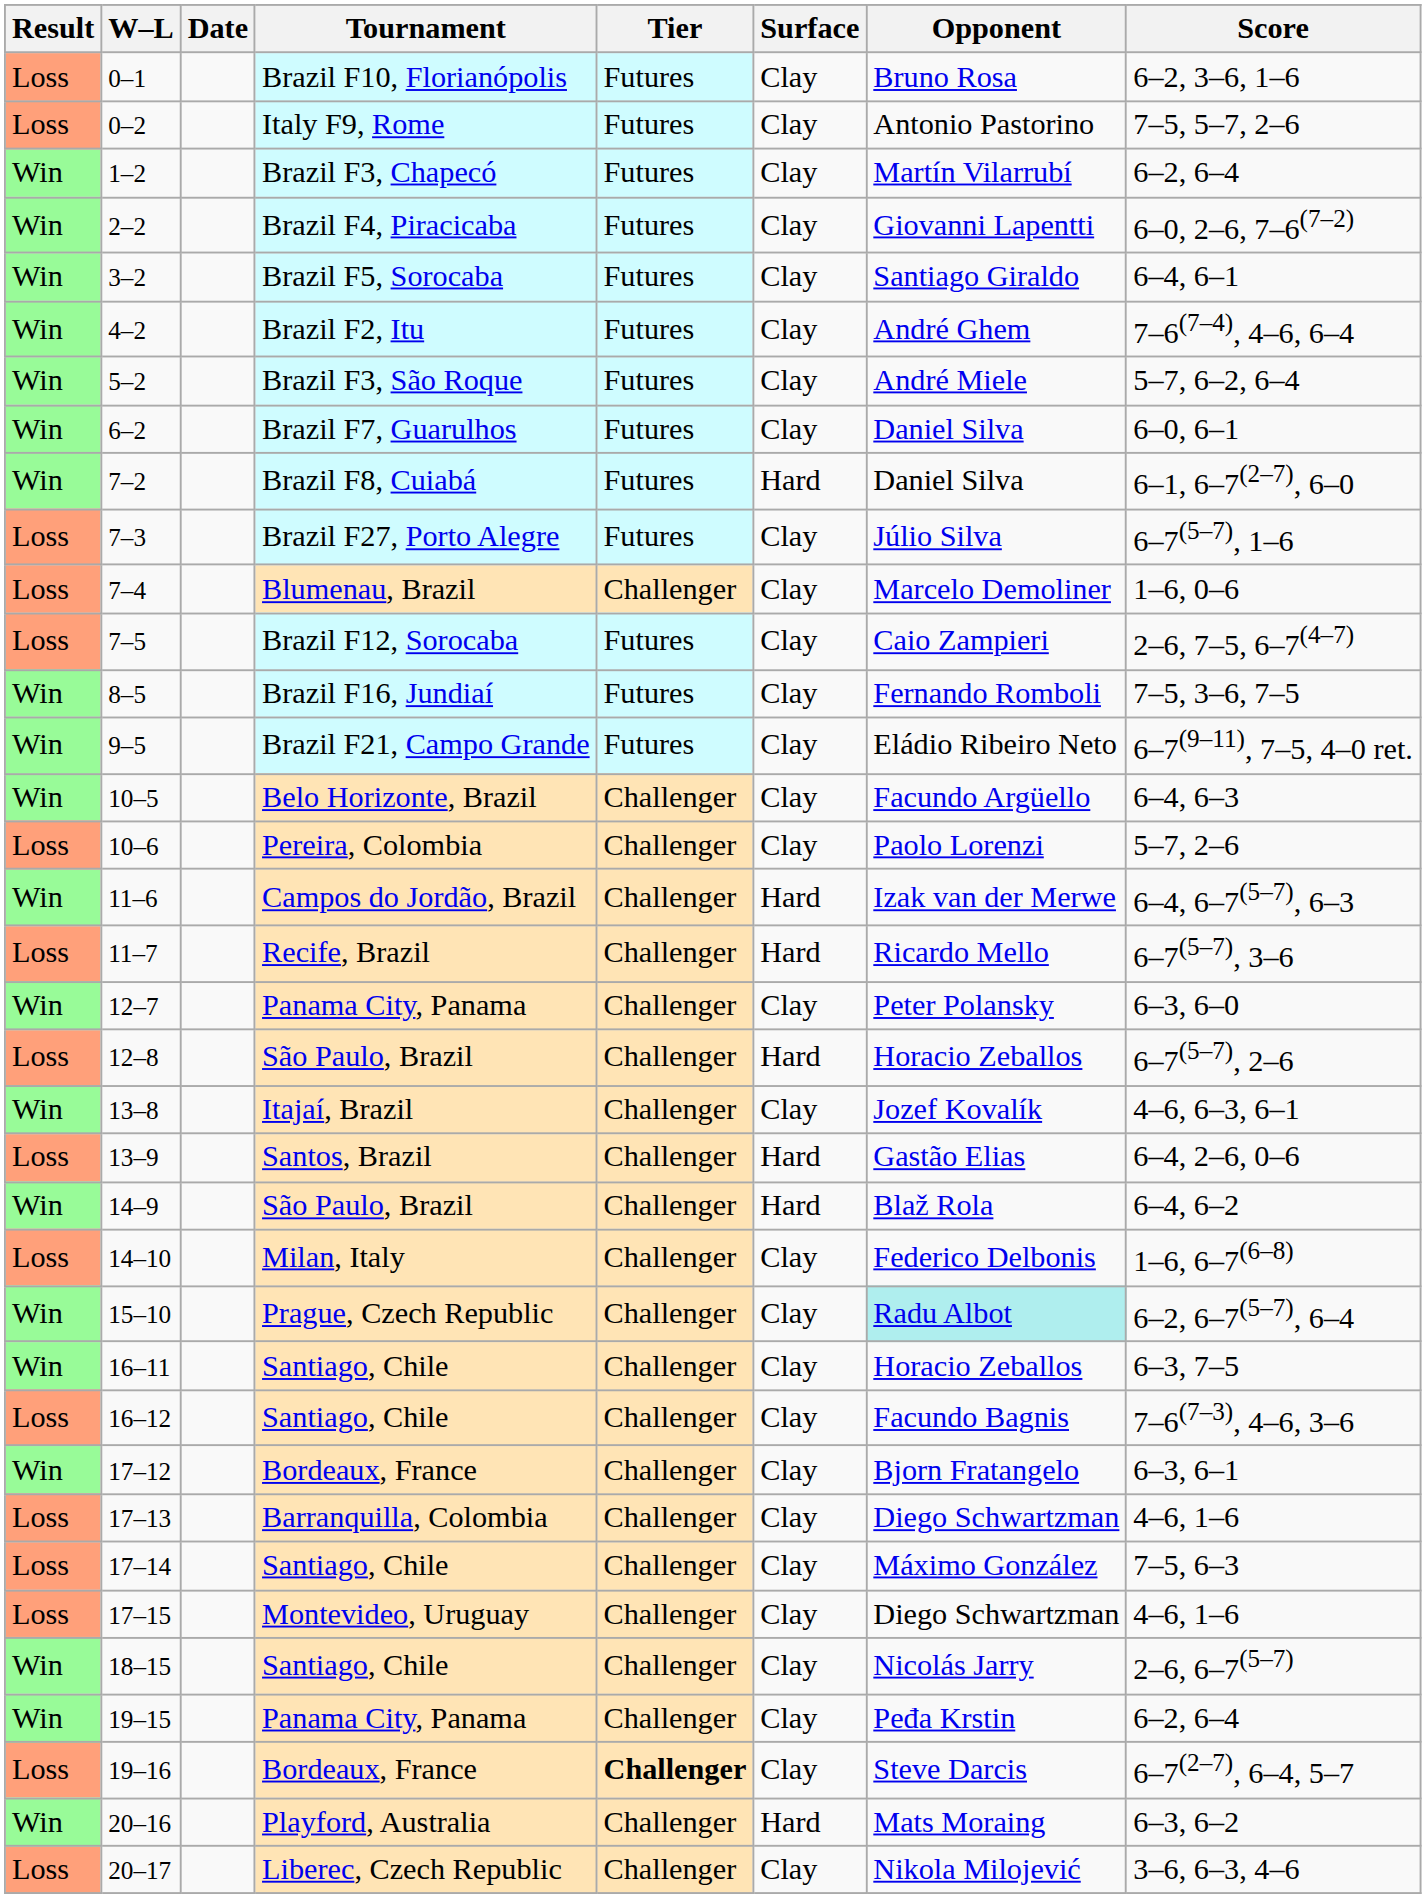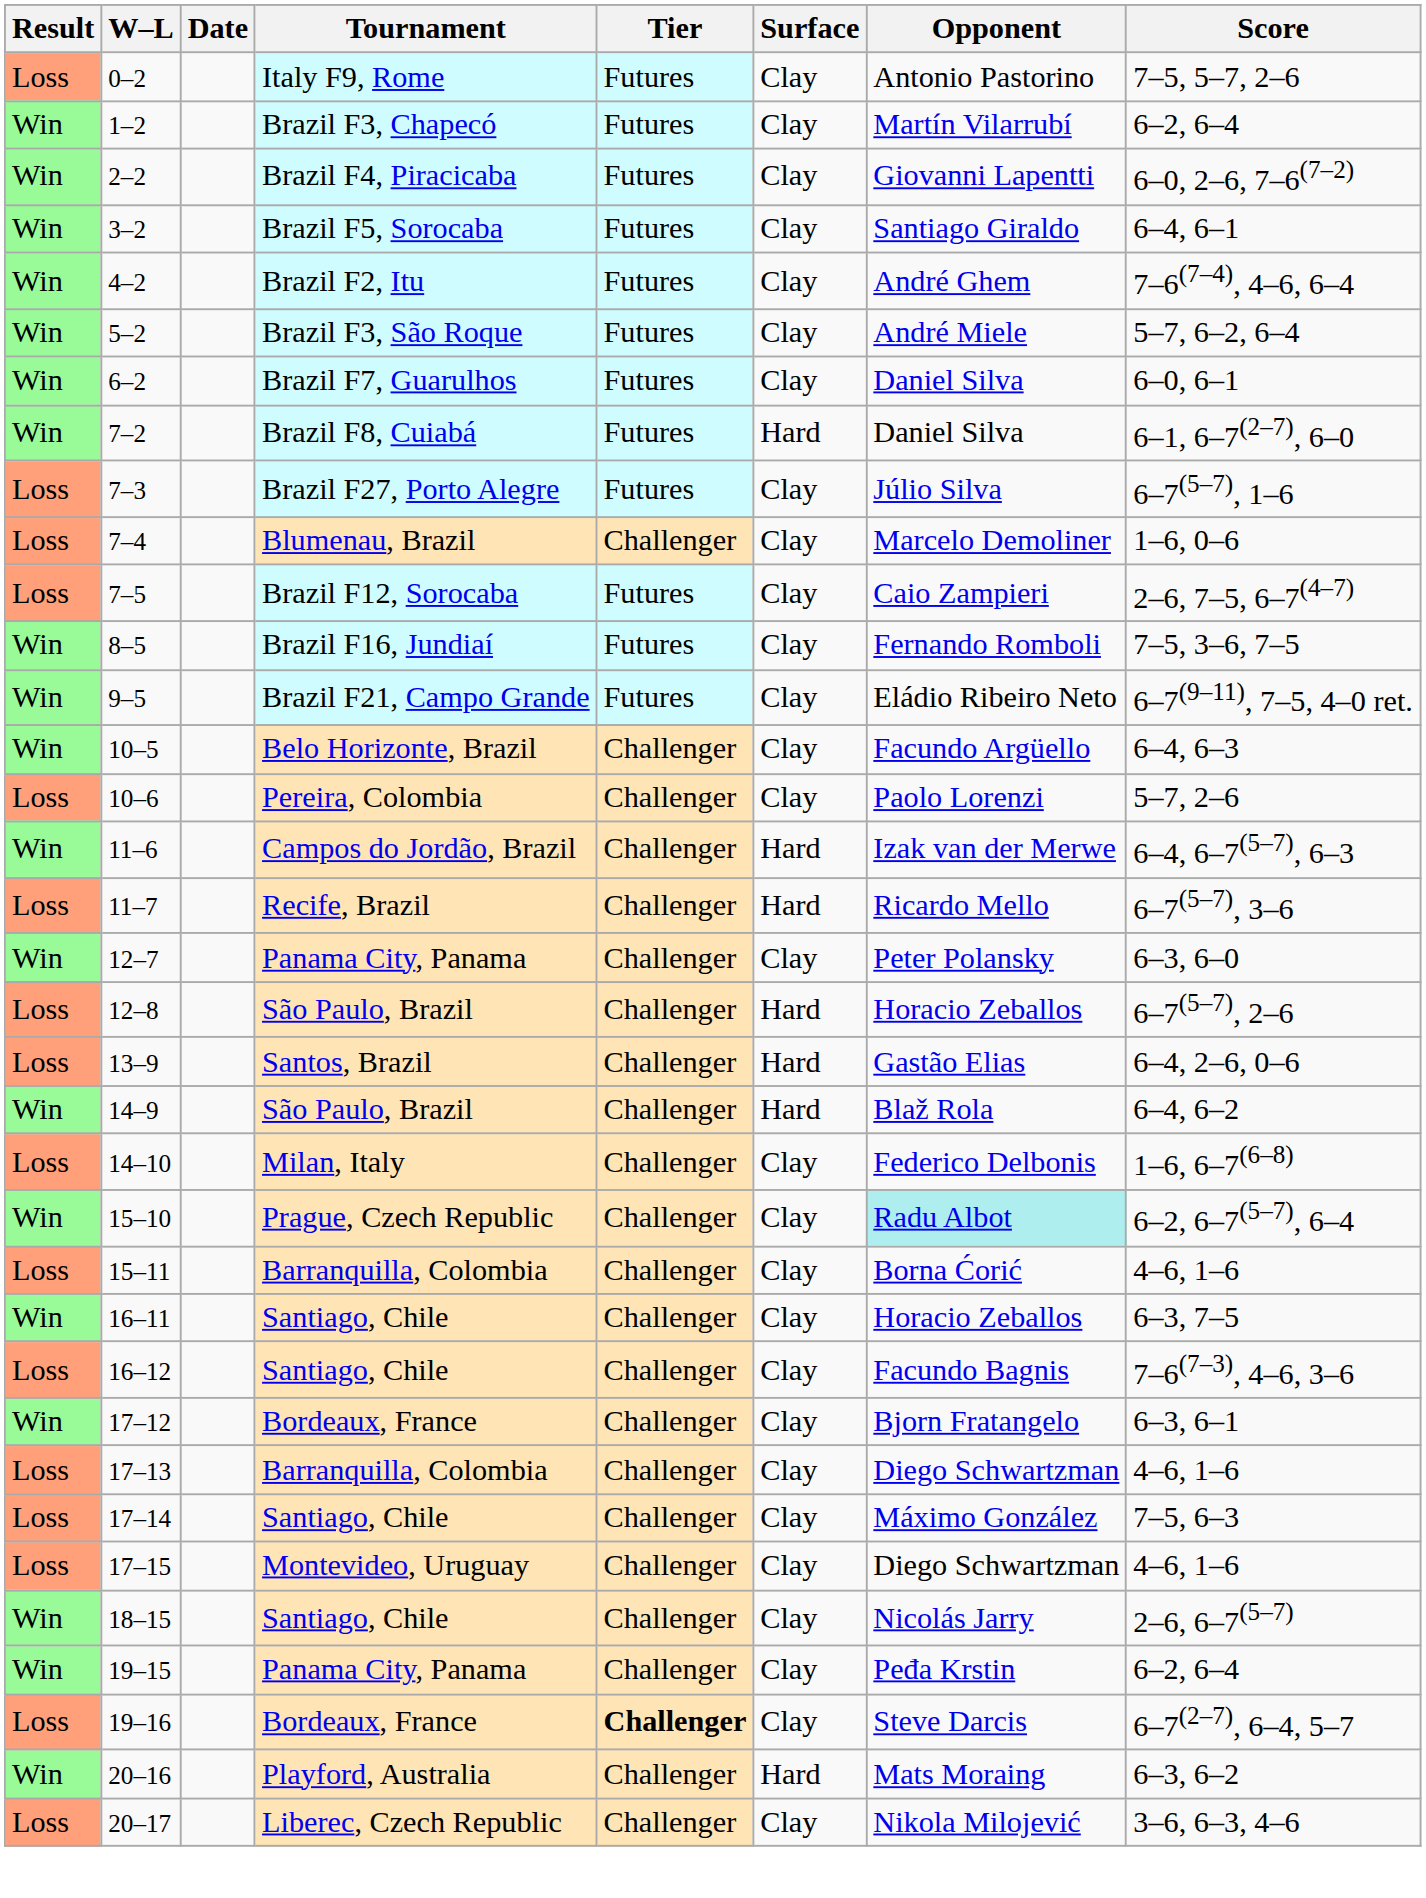 <table class="sortable wikitable">
 <tr>
 <th>Result</th>
 <th class="unsortable">W–L</th>
 <th>Date</th>
 <th>Tournament</th>
 <th>Tier</th>
 <th>Surface</th>
 <th>Opponent</th>
 <th class="unsortable">Score</th>
-</tr>
-<tr>
-<td bgcolor=FFA07A>Loss</td>
-<td><small>0–1</small></td>
-<td></td>
-<td style="background:#cffcff;">Brazil F10, <a href='#'>Florianópolis</a></td>
-<td style="background:#cffcff;">Futures</td>
-<td>Clay</td>
-<td> <a href='#'>Bruno Rosa</a></td>
-<td>6–2, 3–6, 1–6</td>
 </tr>
 <tr>
 <td bgcolor=FFA07A>Loss</td>
 <td><small>0–2</small></td>
 <td></td>
 <td style="background:#cffcff;">Italy F9, <a href='#'>Rome</a></td>
 <td style="background:#cffcff;">Futures</td>
 <td>Clay</td>
 <td> Antonio Pastorino</td>
 <td>7–5, 5–7, 2–6</td>
 </tr>
 <tr>
 <td bgcolor=98FB98>Win</td>
 <td><small>1–2</small></td>
 <td></td>
 <td style="background:#cffcff;">Brazil F3, <a href='#'>Chapecó</a></td>
 <td style="background:#cffcff;">Futures</td>
 <td>Clay</td>
 <td> <a href='#'>Martín Vilarrubí</a></td>
 <td>6–2, 6–4</td>
 </tr>
 <tr>
 <td bgcolor=98FB98>Win</td>
 <td><small>2–2</small></td>
 <td></td>
 <td style="background:#cffcff;">Brazil F4, <a href='#'>Piracicaba</a></td>
 <td style="background:#cffcff;">Futures</td>
 <td>Clay</td>
 <td> <a href='#'>Giovanni Lapentti</a></td>
 <td>6–0, 2–6, 7–6<sup>(7–2)</sup></td>
 </tr>
 <tr>
 <td bgcolor=98FB98>Win</td>
 <td><small>3–2</small></td>
 <td></td>
 <td style="background:#cffcff;">Brazil F5, <a href='#'>Sorocaba</a></td>
 <td style="background:#cffcff;">Futures</td>
 <td>Clay</td>
 <td> <a href='#'>Santiago Giraldo</a></td>
 <td>6–4, 6–1</td>
 </tr>
 <tr>
 <td bgcolor=98FB98>Win</td>
 <td><small>4–2</small></td>
 <td></td>
 <td style="background:#cffcff;">Brazil F2, <a href='#'>Itu</a></td>
 <td style="background:#cffcff;">Futures</td>
 <td>Clay</td>
 <td> <a href='#'>André Ghem</a></td>
 <td>7–6<sup>(7–4)</sup>, 4–6, 6–4</td>
 </tr>
 <tr>
 <td bgcolor=98FB98>Win</td>
 <td><small>5–2</small></td>
 <td></td>
 <td style="background:#cffcff;">Brazil F3, <a href='#'>São Roque</a></td>
 <td style="background:#cffcff;">Futures</td>
 <td>Clay</td>
 <td> <a href='#'>André Miele</a></td>
 <td>5–7, 6–2, 6–4</td>
 </tr>
 <tr>
 <td bgcolor=98FB98>Win</td>
 <td><small>6–2</small></td>
 <td></td>
 <td style="background:#cffcff;">Brazil F7, <a href='#'>Guarulhos</a></td>
 <td style="background:#cffcff;">Futures</td>
 <td>Clay</td>
 <td> <a href='#'>Daniel Silva</a></td>
 <td>6–0, 6–1</td>
 </tr>
 <tr>
 <td bgcolor=98FB98>Win</td>
 <td><small>7–2</small></td>
 <td></td>
 <td style="background:#cffcff;">Brazil F8, <a href='#'>Cuiabá</a></td>
 <td style="background:#cffcff;">Futures</td>
 <td>Hard</td>
 <td> Daniel Silva</td>
 <td>6–1, 6–7<sup>(2–7)</sup>, 6–0</td>
 </tr>
 <tr>
 <td bgcolor=FFA07A>Loss</td>
 <td><small>7–3</small></td>
 <td></td>
 <td style="background:#cffcff;">Brazil F27, <a href='#'>Porto Alegre</a></td>
 <td style="background:#cffcff;">Futures</td>
 <td>Clay</td>
 <td> <a href='#'>Júlio Silva</a></td>
 <td>6–7<sup>(5–7)</sup>, 1–6</td>
 </tr>
 <tr>
 <td bgcolor=FFA07A>Loss</td>
 <td><small>7–4</small></td>
 <td><a href='#'></a></td>
 <td style="background:moccasin;"><a href='#'>Blumenau</a>, Brazil</td>
 <td style="background:moccasin;">Challenger</td>
 <td>Clay</td>
 <td> <a href='#'>Marcelo Demoliner</a></td>
 <td>1–6, 0–6</td>
 </tr>
 <tr>
 <td bgcolor=FFA07A>Loss</td>
 <td><small>7–5</small></td>
 <td></td>
 <td style="background:#cffcff;">Brazil F12, <a href='#'>Sorocaba</a></td>
 <td style="background:#cffcff;">Futures</td>
 <td>Clay</td>
 <td> <a href='#'>Caio Zampieri</a></td>
 <td>2–6, 7–5, 6–7<sup>(4–7)</sup></td>
 </tr>
 <tr>
 <td bgcolor=98FB98>Win</td>
 <td><small>8–5</small></td>
 <td></td>
 <td style="background:#cffcff;">Brazil F16, <a href='#'>Jundiaí</a></td>
 <td style="background:#cffcff;">Futures</td>
 <td>Clay</td>
 <td> <a href='#'>Fernando Romboli</a></td>
 <td>7–5, 3–6, 7–5</td>
 </tr>
 <tr>
 <td bgcolor=98FB98>Win</td>
 <td><small>9–5</small></td>
 <td></td>
 <td style="background:#cffcff;">Brazil F21, <a href='#'>Campo Grande</a></td>
 <td style="background:#cffcff;">Futures</td>
 <td>Clay</td>
 <td> Eládio Ribeiro Neto</td>
 <td>6–7<sup>(9–11)</sup>, 7–5, 4–0 ret.</td>
 </tr>
 <tr>
 <td bgcolor=98FB98>Win</td>
 <td><small>10–5</small></td>
 <td><a href='#'></a></td>
 <td style="background:moccasin;"><a href='#'>Belo Horizonte</a>, Brazil</td>
 <td style="background:moccasin;">Challenger</td>
 <td>Clay</td>
 <td> <a href='#'>Facundo Argüello</a></td>
 <td>6–4, 6–3</td>
 </tr>
 <tr>
 <td bgcolor=FFA07A>Loss</td>
 <td><small>10–6</small></td>
 <td><a href='#'></a></td>
 <td style="background:moccasin;"><a href='#'>Pereira</a>, Colombia</td>
 <td style="background:moccasin;">Challenger</td>
 <td>Clay</td>
 <td> <a href='#'>Paolo Lorenzi</a></td>
 <td>5–7, 2–6</td>
 </tr>
 <tr>
 <td bgcolor=98FB98>Win</td>
 <td><small>11–6</small></td>
 <td><a href='#'></a></td>
 <td style="background:moccasin;"><a href='#'>Campos do Jordão</a>, Brazil</td>
 <td style="background:moccasin;">Challenger</td>
 <td>Hard</td>
 <td> <a href='#'>Izak van der Merwe</a></td>
 <td>6–4, 6–7<sup>(5–7)</sup>, 6–3</td>
 </tr>
 <tr>
 <td bgcolor=FFA07A>Loss</td>
 <td><small>11–7</small></td>
 <td><a href='#'></a></td>
 <td style="background:moccasin;"><a href='#'>Recife</a>, Brazil</td>
 <td style="background:moccasin;">Challenger</td>
 <td>Hard</td>
 <td> <a href='#'>Ricardo Mello</a></td>
 <td>6–7<sup>(5–7)</sup>, 3–6</td>
 </tr>
 <tr>
 <td bgcolor=98FB98>Win</td>
 <td><small>12–7</small></td>
 <td><a href='#'></a></td>
 <td style="background:moccasin;"><a href='#'>Panama City</a>, Panama</td>
 <td style="background:moccasin;">Challenger</td>
 <td>Clay</td>
 <td> <a href='#'>Peter Polansky</a></td>
 <td>6–3, 6–0</td>
 </tr>
 <tr>
 <td bgcolor=FFA07A>Loss</td>
 <td><small>12–8</small></td>
 <td><a href='#'></a></td>
 <td style="background:moccasin;"><a href='#'>São Paulo</a>, Brazil</td>
 <td style="background:moccasin;">Challenger</td>
 <td>Hard</td>
 <td> <a href='#'>Horacio Zeballos</a></td>
 <td>6–7<sup>(5–7)</sup>, 2–6</td>
 </tr>
 <tr>
-<td bgcolor=98FB98>Win</td>
-<td><small>13–8</small></td>
-<td><a href='#'></a></td>
-<td style="background:moccasin;"><a href='#'>Itajaí</a>, Brazil</td>
-<td style="background:moccasin;">Challenger</td>
-<td>Clay</td>
-<td> <a href='#'>Jozef Kovalík</a></td>
-<td>4–6, 6–3, 6–1</td>
-</tr>
-<tr>
 <td bgcolor=FFA07A>Loss</td>
 <td><small>13–9</small></td>
 <td><a href='#'></a></td>
 <td style="background:moccasin;"><a href='#'>Santos</a>, Brazil</td>
 <td style="background:moccasin;">Challenger</td>
 <td>Hard</td>
 <td> <a href='#'>Gastão Elias</a></td>
 <td>6–4, 2–6, 0–6</td>
 </tr>
 <tr>
 <td bgcolor=98FB98>Win</td>
 <td><small>14–9</small></td>
 <td><a href='#'></a></td>
 <td style="background:moccasin;"><a href='#'>São Paulo</a>, Brazil</td>
 <td style="background:moccasin;">Challenger</td>
 <td>Hard</td>
 <td> <a href='#'>Blaž Rola</a></td>
 <td>6–4, 6–2</td>
 </tr>
 <tr>
 <td bgcolor=FFA07A>Loss</td>
 <td><small>14–10</small></td>
 <td><a href='#'></a></td>
 <td style="background:moccasin;"><a href='#'>Milan</a>, Italy</td>
 <td style="background:moccasin;">Challenger</td>
 <td>Clay</td>
 <td> <a href='#'>Federico Delbonis</a></td>
 <td>1–6, 6–7<sup>(6–8)</sup></td>
 </tr>
 <tr>
 <td bgcolor=98FB98>Win</td>
 <td><small>15–10</small></td>
 <td><a href='#'></a></td>
 <td style="background:moccasin;"><a href='#'>Prague</a>, Czech Republic</td>
 <td style="background:moccasin;">Challenger</td>
 <td>Clay</td>
 <td style="background: paleturquoise;"> <a href='#'>Radu Albot</a></td>
 <td>6–2, 6–7<sup>(5–7)</sup>, 6–4</td>
+</tr>
+<tr>
+<td bgcolor=FFA07A>Loss</td>
+<td><small>15–11</small></td>
+<td><a href='#'></a></td>
+<td style="background:moccasin;"><a href='#'>Barranquilla</a>, Colombia</td>
+<td style="background:moccasin;">Challenger</td>
+<td>Clay</td>
+<td> <a href='#'>Borna Ćorić</a></td>
+<td>4–6, 1–6</td>
 </tr>
 <tr>
 <td bgcolor=98FB98>Win</td>
 <td><small>16–11</small></td>
 <td><a href='#'></a></td>
 <td style="background:moccasin;"><a href='#'>Santiago</a>, Chile</td>
 <td style="background:moccasin;">Challenger</td>
 <td>Clay</td>
 <td> <a href='#'>Horacio Zeballos</a></td>
 <td>6–3, 7–5</td>
 </tr>
 <tr>
 <td bgcolor=FFA07A>Loss</td>
 <td><small>16–12</small></td>
 <td><a href='#'></a></td>
 <td style="background:moccasin;"><a href='#'>Santiago</a>, Chile</td>
 <td style="background:moccasin;">Challenger</td>
 <td>Clay</td>
 <td> <a href='#'>Facundo Bagnis</a></td>
 <td>7–6<sup>(7–3)</sup>, 4–6, 3–6</td>
 </tr>
 <tr>
 <td bgcolor=98FB98>Win</td>
 <td><small>17–12</small></td>
 <td><a href='#'></a></td>
 <td style="background:moccasin;"><a href='#'>Bordeaux</a>, France</td>
 <td style="background:moccasin;">Challenger</td>
 <td>Clay</td>
 <td> <a href='#'>Bjorn Fratangelo</a></td>
 <td>6–3, 6–1</td>
 </tr>
 <tr>
 <td bgcolor=FFA07A>Loss</td>
 <td><small>17–13</small></td>
 <td><a href='#'></a></td>
 <td style="background:moccasin;"><a href='#'>Barranquilla</a>, Colombia</td>
 <td style="background:moccasin;">Challenger</td>
 <td>Clay</td>
 <td> <a href='#'>Diego Schwartzman</a></td>
 <td>4–6, 1–6</td>
 </tr>
 <tr>
 <td bgcolor=FFA07A>Loss</td>
 <td><small>17–14</small></td>
 <td><a href='#'></a></td>
 <td style="background:moccasin;"><a href='#'>Santiago</a>, Chile</td>
 <td style="background:moccasin;">Challenger</td>
 <td>Clay</td>
 <td> <a href='#'>Máximo González</a></td>
 <td>7–5, 6–3</td>
 </tr>
 <tr>
 <td bgcolor=FFA07A>Loss</td>
 <td><small>17–15</small></td>
 <td><a href='#'></a></td>
 <td style="background:moccasin;"><a href='#'>Montevideo</a>, Uruguay</td>
 <td style="background:moccasin;">Challenger</td>
 <td>Clay</td>
 <td> Diego Schwartzman</td>
 <td>4–6, 1–6</td>
 </tr>
 <tr>
 <td bgcolor=98FB98>Win</td>
 <td><small>18–15</small></td>
 <td><a href='#'></a></td>
 <td style="background:moccasin;"><a href='#'>Santiago</a>, Chile</td>
 <td style="background:moccasin;">Challenger</td>
 <td>Clay</td>
 <td> <a href='#'>Nicolás Jarry</a></td>
 <td>2–6, 6–7<sup>(5–7)</sup></td>
 </tr>
 <tr>
 <td bgcolor=98FB98>Win</td>
 <td><small>19–15</small></td>
 <td><a href='#'></a></td>
 <td style="background:moccasin;"><a href='#'>Panama City</a>, Panama</td>
 <td style="background:moccasin;">Challenger</td>
 <td>Clay</td>
 <td> <a href='#'>Peđa Krstin</a></td>
 <td>6–2, 6–4</td>
 </tr>
 <tr>
 <td bgcolor=FFA07A>Loss</td>
 <td><small>19–16</small></td>
 <td><a href='#'></a></td>
 <td style="background:moccasin;"><a href='#'>Bordeaux</a>, France</td>
 <td style="background:moccasin;"><strong>Challenger</strong></td>
 <td>Clay</td>
 <td> <a href='#'>Steve Darcis</a></td>
 <td>6–7<sup>(2–7)</sup>, 6–4, 5–7</td>
 </tr>
 <tr>
 <td bgcolor=98FB98>Win</td>
 <td><small>20–16</small></td>
 <td><a href='#'></a></td>
 <td style="background:moccasin;"><a href='#'>Playford</a>, Australia</td>
 <td style="background:moccasin;">Challenger</td>
 <td>Hard</td>
 <td> <a href='#'>Mats Moraing</a></td>
 <td>6–3, 6–2</td>
 </tr>
 <tr>
 <td bgcolor=FFA07A>Loss</td>
 <td><small>20–17</small></td>
 <td><a href='#'></a></td>
 <td style="background:moccasin;"><a href='#'>Liberec</a>, Czech Republic</td>
 <td style="background:moccasin;">Challenger</td>
 <td>Clay</td>
 <td> <a href='#'>Nikola Milojević</a></td>
 <td>3–6, 6–3, 4–6</td>
 </tr>
 </table>
